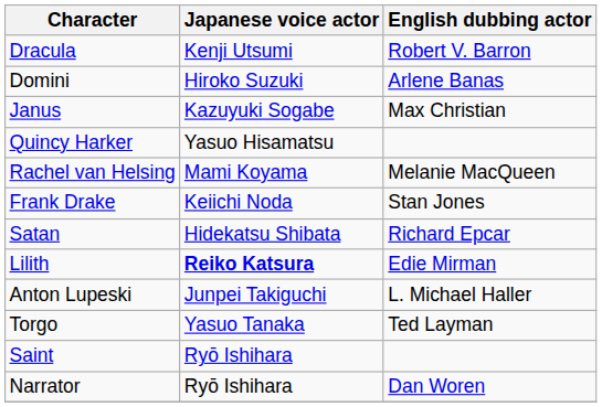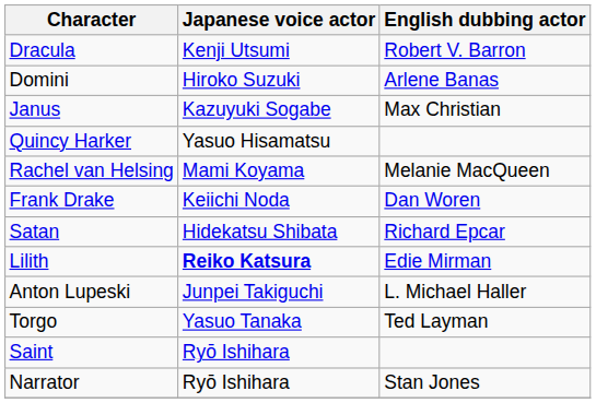 <table class="wikitable">
 <tr>
 <th>Character</th>
 <th>Japanese voice actor</th>
 <th>English dubbing actor</th>
 </tr>
 <tr>
 <td><a href='#'>Dracula</a></td>
 <td><a href='#'>Kenji Utsumi</a></td>
 <td><a href='#'>Robert V. Barron</a></td>
 </tr>
 <tr>
 <td>Domini</td>
 <td><a href='#'>Hiroko Suzuki</a></td>
 <td><a href='#'>Arlene Banas</a></td>
 </tr>
 <tr>
 <td><a href='#'>Janus</a></td>
 <td><a href='#'>Kazuyuki Sogabe</a></td>
 <td>Max Christian</td>
 </tr>
 <tr>
 <td><a href='#'>Quincy Harker</a></td>
 <td>Yasuo Hisamatsu</td>
 <td></td>
 </tr>
 <tr>
 <td><a href='#'>Rachel van Helsing</a></td>
 <td><a href='#'>Mami Koyama</a></td>
 <td>Melanie MacQueen</td>
 </tr>
 <tr>
 <td><a href='#'>Frank Drake</a></td>
 <td><a href='#'>Keiichi Noda</a></td>
-<td>Stan Jones</td>
+<td><a href='#'>Dan Woren</a></td>
 </tr>
 <tr>
 <td><a href='#'>Satan</a></td>
 <td><a href='#'>Hidekatsu Shibata</a></td>
 <td><a href='#'>Richard Epcar</a></td>
 </tr>
 <tr>
 <td><a href='#'>Lilith</a></td>
 <td><strong><a href='#'>Reiko Katsura</a></strong></td>
 <td><a href='#'>Edie Mirman</a></td>
 </tr>
 <tr>
 <td>Anton Lupeski</td>
 <td><a href='#'>Junpei Takiguchi</a></td>
 <td>L. Michael Haller</td>
 </tr>
 <tr>
 <td>Torgo</td>
 <td><a href='#'>Yasuo Tanaka</a></td>
 <td>Ted Layman</td>
 </tr>
 <tr>
 <td><a href='#'>Saint</a></td>
 <td><a href='#'>Ryō Ishihara</a></td>
 <td></td>
 </tr>
 <tr>
 <td>Narrator</td>
 <td>Ryō Ishihara</td>
-<td><a href='#'>Dan Woren</a></td>
+<td>Stan Jones</td>
 </tr>
 <tr>
 </tr>
 </table>
